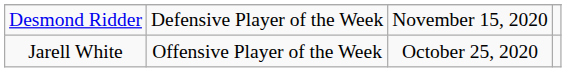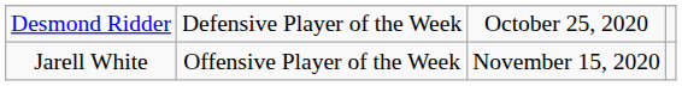 <table class="wikitable sortable sortable" style="text-align: center">
 <tr align=center>
 </tr>
 <tr>
 <td><a href='#'>Desmond Ridder</a></td>
 <td>Defensive Player of the Week</td>
-<td>November 15, 2020</td>
+<td>October 25, 2020</td>
 <td></td>
 </tr>
 <tr>
 <td>Jarell White</td>
 <td>Offensive Player of the Week</td>
-<td>October 25, 2020</td>
+<td>November 15, 2020</td>
 <td></td>
 </tr>
 </table>
